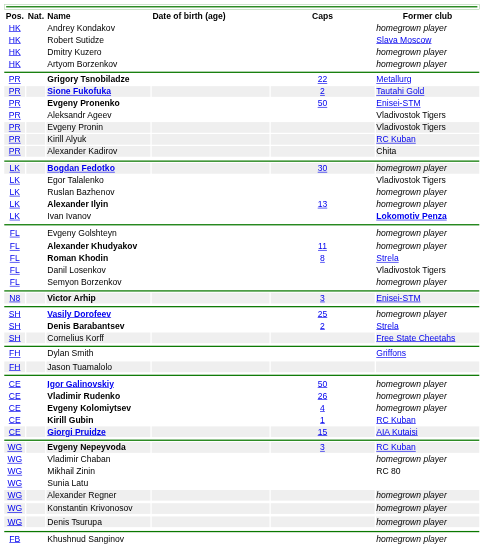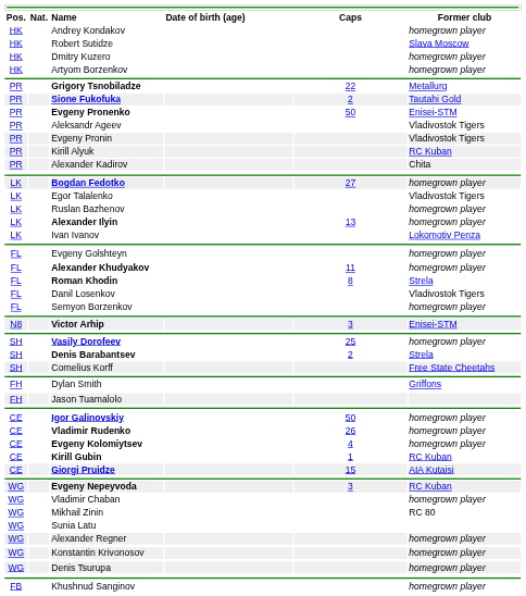 <table class="toccolours" style="font-size: 85%; width:60%;">
 <tr>
 <th colspan="100%" style="background:#0a7800; border:solid #ffffff"></th>
 </tr>
 <tr>
 <th style="width:20px">Pos.</th>
 <th style="width:20px">Nat.</th>
 <th style="width:150px; text-align:left">Name</th>
 <th style="width:170px; text-align:left">Date of birth (age)</th>
 <th style="width:150px">Caps</th>
 <th style="width:150px">Former club</th>
 </tr>
 <tr>
 <td align=center><a href='#'>HK</a></td>
 <td align=center></td>
 <td align=left>Andrey Kondakov</td>
 <td align=left></td>
 <td align=center></td>
 <td align=left><em>homegrown player</em></td>
 </tr>
 <tr>
 <td align=center><a href='#'>HK</a></td>
 <td align=center></td>
 <td align=left>Robert Sutidze</td>
 <td align=left></td>
 <td align=center></td>
 <td align=left> <a href='#'>Slava Moscow</a></td>
 </tr>
 <tr>
 <td align=center><a href='#'>HK</a></td>
 <td align=center></td>
 <td align=left>Dmitry Kuzero</td>
 <td align=left></td>
 <td align=center></td>
 <td align=left><em>homegrown player</em></td>
 </tr>
 <tr>
 <td align=center><a href='#'>HK</a></td>
 <td align=center></td>
 <td align=left>Artyom Borzenkov</td>
 <td align=left></td>
 <td align=center></td>
 <td align=left><em>homegrown player</em></td>
 </tr>
 <tr ---- align="left">
 </tr>
 <tr ---- bgcolor="#0a7800">
 <td colspan="7" align="left"></td>
 </tr>
 <tr>
 <td align=center><a href='#'>PR</a></td>
 <td align=center></td>
 <td align=left><strong>Grigory Tsnobiladze</strong></td>
 <td align=left></td>
 <td align=center><a href='#'>22</a></td>
 <td align=left> <a href='#'>Metallurg</a></td>
 </tr>
 <tr bgcolor="#efefef">
 <td align=center><a href='#'>PR</a></td>
 <td align=center></td>
 <td align=left><strong><a href='#'>Sione Fukofuka</a></strong></td>
 <td align=left></td>
 <td align=center><a href='#'>2</a></td>
 <td align=left> <a href='#'>Tautahi Gold</a></td>
 </tr>
 <tr>
 <td align=center><a href='#'>PR</a></td>
 <td align=center></td>
 <td align=left><strong>Evgeny Pronenko</strong></td>
 <td align=left></td>
 <td align=center><a href='#'>50</a></td>
 <td align=left> <a href='#'>Enisei-STM</a></td>
 </tr>
 <tr>
 <td align=center><a href='#'>PR</a></td>
 <td align=center></td>
 <td align=left>Aleksandr Ageev</td>
 <td align=left></td>
 <td align=center></td>
 <td align=left> Vladivostok Tigers</td>
 </tr>
 <tr bgcolor="#efefef">
 <td align=center><a href='#'>PR</a></td>
 <td align=center></td>
 <td align=left>Evgeny Pronin</td>
 <td align=left></td>
 <td align=center></td>
 <td align=left> Vladivostok Tigers</td>
 </tr>
 <tr bgcolor="#efefef">
 <td align=center><a href='#'>PR</a></td>
 <td align=center></td>
 <td align=left>Kirill Alyuk</td>
 <td align=left></td>
 <td align=center></td>
 <td align=left> <a href='#'>RC Kuban</a></td>
 </tr>
 <tr bgcolor="#efefef">
 <td align=center><a href='#'>PR</a></td>
 <td align=center></td>
 <td align=left>Alexander Kadirov</td>
 <td align=left></td>
 <td align=center></td>
 <td align=left> Chita</td>
 </tr>
 <tr bgcolor="#efefef">
 </tr>
 <tr ---- align="left">
 </tr>
 <tr ---- bgcolor="#0a7800">
 <td colspan="7" align="left"></td>
 </tr>
 <tr bgcolor="#efefef">
 <td align=center><a href='#'>LK</a></td>
 <td align=center></td>
 <td align=left><strong><a href='#'>Bogdan Fedotko</a></strong></td>
 <td align=left></td>
-<td align=center><a href='#'>30</a></td>
+<td align=center><a href='#'>27</a></td>
 <td align=left><em>homegrown player</em></td>
 </tr>
 <tr>
 <td align=center><a href='#'>LK</a></td>
 <td align=center></td>
 <td align=left>Egor Talalenko</td>
 <td align=left></td>
 <td align=center></td>
 <td align=left> Vladivostok Tigers</td>
 </tr>
 <tr>
 <td align=center><a href='#'>LK</a></td>
 <td align=center></td>
 <td align=left>Ruslan Bazhenov</td>
 <td align=left></td>
 <td align=center></td>
 <td align=left><em>homegrown player</em></td>
 </tr>
 <tr>
 <td align=center><a href='#'>LK</a></td>
 <td align=center></td>
 <td align=left><strong>Alexander Ilyin</strong></td>
 <td align=left></td>
 <td align=center><a href='#'>13</a></td>
 <td align=left><em>homegrown player</em></td>
 </tr>
 <tr>
 <td align=center><a href='#'>LK</a></td>
 <td align=center></td>
 <td align=left>Ivan Ivanov</td>
 <td align=left></td>
 <td align=center></td>
-<td align=left><strong> <a href='#'>Lokomotiv Penza</a></strong></td>
+<td align=left> <a href='#'>Lokomotiv Penza</a></td>
 </tr>
 <tr ---- align="left">
 </tr>
 <tr ---- bgcolor="#0a7800">
 <td colspan="7" align="left"></td>
 </tr>
 <tr>
 </tr>
 <tr>
 <td align=center><a href='#'>FL</a></td>
 <td align=center></td>
 <td align=left>Evgeny Golshteyn</td>
 <td align=left></td>
 <td align=center></td>
 <td align=left><em>homegrown player</em></td>
 </tr>
 <tr bgcolor="#efefef">
 </tr>
 <tr>
 <td align=center><a href='#'>FL</a></td>
 <td align=center></td>
 <td align=left><strong>Alexander Khudyakov</strong></td>
 <td align=left></td>
 <td align=center><a href='#'>11</a></td>
 <td align=left><em>homegrown player</em></td>
 </tr>
 <tr>
 <td align=center><a href='#'>FL</a></td>
 <td align=center></td>
 <td align=left><strong>Roman Khodin</strong></td>
 <td align=left></td>
 <td align=center><a href='#'>8</a></td>
 <td align=left> <a href='#'>Strela</a></td>
 </tr>
 <tr>
 <td align=center><a href='#'>FL</a></td>
 <td align=center></td>
 <td align=left>Danil Losenkov</td>
 <td align=left></td>
 <td align=center></td>
 <td align=left> Vladivostok Tigers</td>
 </tr>
 <tr>
 <td align=center><a href='#'>FL</a></td>
 <td align=center></td>
 <td align=left>Semyon Borzenkov</td>
 <td align=left></td>
 <td align=center></td>
 <td align=left><em>homegrown player</em></td>
 </tr>
 <tr ---- align="left">
 </tr>
 <tr ---- bgcolor="#0a7800">
 <td colspan="7" align="left"></td>
 </tr>
 <tr bgcolor="#efefef">
 <td align=center><a href='#'>N8</a></td>
 <td align=center></td>
 <td align=left><strong>Victor Arhip</strong></td>
 <td align=left></td>
 <td align=center><a href='#'>3</a></td>
 <td align=left> <a href='#'>Enisei-STM</a></td>
 </tr>
 <tr ---- align="left">
 </tr>
 <tr ---- bgcolor="#0a7800">
 <td colspan="7" align="left"></td>
 </tr>
 <tr>
 <td align=center><a href='#'>SH</a></td>
 <td align=center></td>
 <td align=left><strong><a href='#'>Vasily Dorofeev</a></strong></td>
 <td align=left></td>
 <td align=center><a href='#'>25</a></td>
 <td align=left><em>homegrown player</em></td>
 </tr>
 <tr>
 <td align=center><a href='#'>SH</a></td>
 <td align=center></td>
 <td align=left><strong>Denis Barabantsev</strong></td>
 <td align=left></td>
 <td align=center><a href='#'>2</a></td>
 <td align=left> <a href='#'>Strela</a></td>
 </tr>
 <tr bgcolor="#efefef">
 <td align=center><a href='#'>SH</a></td>
 <td align=center></td>
 <td align=left>Cornelius Korff</td>
 <td align=left></td>
 <td align=center></td>
 <td align=left> <a href='#'>Free State Cheetahs</a></td>
 </tr>
 <tr ---- align="left">
 </tr>
 <tr ---- bgcolor="#0a7800">
 <td colspan="7" align="left"></td>
 </tr>
 <tr>
 <td align=center><a href='#'>FH</a></td>
 <td align=center></td>
 <td align=left>Dylan Smith</td>
 <td align=left></td>
 <td align=center></td>
 <td align=left> <a href='#'>Griffons</a></td>
 </tr>
 <tr bgcolor="#efefef">
 </tr>
 <tr bgcolor="#efefef">
 <td align=center><a href='#'>FH</a></td>
 <td align=center></td>
 <td align=left>Jason Tuamalolo</td>
 <td align=left></td>
 <td align=center></td>
 <td align=left></td>
 </tr>
 <tr ---- align="left">
 </tr>
 <tr ---- bgcolor="#0a7800">
 <td colspan="7" align="left"></td>
 </tr>
 <tr bgcolor="#efefef">
 </tr>
 <tr>
 <td align=center><a href='#'>CE</a></td>
 <td align=center></td>
 <td align=left><strong><a href='#'>Igor Galinovskiy</a></strong></td>
 <td align=left></td>
 <td align=center><a href='#'>50</a></td>
 <td align=left><em>homegrown player</em></td>
 </tr>
 <tr>
 <td align=center><a href='#'>CE</a></td>
 <td align=center></td>
 <td align=left><strong>Vladimir Rudenko</strong></td>
 <td align=left></td>
 <td align=center><a href='#'>26</a></td>
 <td align=left><em>homegrown player</em></td>
 </tr>
 <tr>
 <td align=center><a href='#'>CE</a></td>
 <td align=center></td>
 <td align=left><strong>Evgeny Kolomiytsev</strong></td>
 <td align=left></td>
 <td align=center><a href='#'>4</a></td>
 <td align=left><em>homegrown player</em></td>
 </tr>
 <tr>
 <td align=center><a href='#'>CE</a></td>
 <td align=center></td>
 <td align=left><strong>Kirill Gubin</strong></td>
 <td align=left></td>
 <td align=center><a href='#'>1</a></td>
 <td align=left> <a href='#'>RC Kuban</a></td>
 </tr>
 <tr bgcolor="#efefef">
 <td align=center><a href='#'>CE</a></td>
 <td align=center></td>
 <td align=left><strong><a href='#'>Giorgi Pruidze</a></strong></td>
 <td align=left></td>
 <td align=center><a href='#'>15</a></td>
 <td align=left> <a href='#'>AIA Kutaisi</a></td>
 </tr>
 <tr ---- align="left">
 </tr>
 <tr ---- bgcolor="#0a7800">
 <td colspan="7" align="left"></td>
 </tr>
 <tr bgcolor="#efefef">
 <td align=center><a href='#'>WG</a></td>
 <td align=center></td>
 <td align=left><strong>Evgeny Nepeyvoda</strong></td>
 <td align=left></td>
 <td align=center><a href='#'>3</a></td>
 <td align=left> <a href='#'>RC Kuban</a></td>
 </tr>
 <tr>
 <td align=center><a href='#'>WG</a></td>
 <td align=center></td>
 <td align=left>Vladimir Chaban</td>
 <td align=left></td>
 <td align=center></td>
 <td align=left><em>homegrown player</em></td>
 </tr>
 <tr>
 <td align=center><a href='#'>WG</a></td>
 <td align=center></td>
 <td align=left>Mikhail Zinin</td>
 <td align=left></td>
 <td align=center></td>
 <td align=left> RC 80</td>
 </tr>
 <tr>
 <td align=center><a href='#'>WG</a></td>
 <td align=center></td>
 <td align=left>Sunia Latu</td>
 <td align=left></td>
 <td align=center></td>
 <td align=left></td>
 </tr>
 <tr bgcolor="#efefef">
 <td align=center><a href='#'>WG</a></td>
 <td align=center></td>
 <td align=left>Alexander Regner</td>
 <td align=left></td>
 <td align=center></td>
 <td align=left><em>homegrown player</em></td>
 </tr>
 <tr>
 </tr>
 <tr bgcolor="#efefef">
 <td align=center><a href='#'>WG</a></td>
 <td align=center></td>
 <td align=left>Konstantin Krivonosov</td>
 <td align=left></td>
 <td align=center></td>
 <td align=left><em>homegrown player</em></td>
 </tr>
 <tr>
 </tr>
 <tr bgcolor="#efefef">
 <td align=center><a href='#'>WG</a></td>
 <td align=center></td>
 <td align=left>Denis Tsurupa</td>
 <td align=left></td>
 <td align=center></td>
 <td align=left><em>homegrown player</em></td>
 </tr>
 <tr>
 </tr>
 <tr ---- align="left">
 </tr>
 <tr ---- bgcolor="#0a7800">
 <td colspan="7" align="left"></td>
 </tr>
 <tr>
 <td align=center><a href='#'>FB</a></td>
 <td align=center></td>
 <td align=left>Khushnud Sanginov</td>
 <td align=left></td>
 <td align=center></td>
 <td align=left><em>homegrown player</em></td>
 </tr>
 </table>
